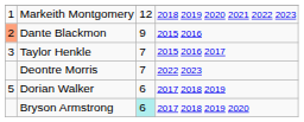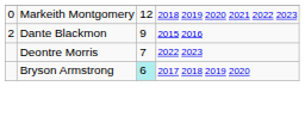 <table class="wikitable">
 <tr>
 </tr>
 <tr>
-<td>1</td>
+<td>0</td>
 <td>Markeith Montgomery</td>
 <td>12</td>
 <td style="font-size:80%;"><a href='#'>2018</a> <a href='#'>2019</a> <a href='#'>2020</a> <a href='#'>2021</a> <a href='#'>2022</a> <a href='#'>2023</a></td>
 </tr>
 <tr>
-<td style="background: lightsalmon;">2</td>
+<td>2</td>
 <td>Dante Blackmon</td>
 <td>9</td>
 <td style="font-size:80%;"><a href='#'>2015</a> <a href='#'>2016</a></td>
-</tr>
-<tr>
-<td>3</td>
-<td>Taylor Henkle</td>
-<td>7</td>
-<td style="font-size:80%;"><a href='#'>2015</a> <a href='#'>2016</a> <a href='#'>2017</a></td>
 </tr>
 <tr>
 <td></td>
 <td>Deontre Morris</td>
 <td>7</td>
 <td style="font-size:80%;"><a href='#'>2022</a> <a href='#'>2023</a></td>
 </tr>
 <tr>
-<td>5</td>
-<td>Dorian Walker</td>
-<td>6</td>
-<td style="font-size:80%;"><a href='#'>2017</a> <a href='#'>2018</a> <a href='#'>2019</a></td>
-</tr>
-<tr>
 <td></td>
 <td>Bryson Armstrong</td>
 <td style="background: paleturquoise;">6</td>
 <td style="font-size:80%;"><a href='#'>2017</a> <a href='#'>2018</a> <a href='#'>2019</a> <a href='#'>2020</a></td>
 </tr>
 </table>
